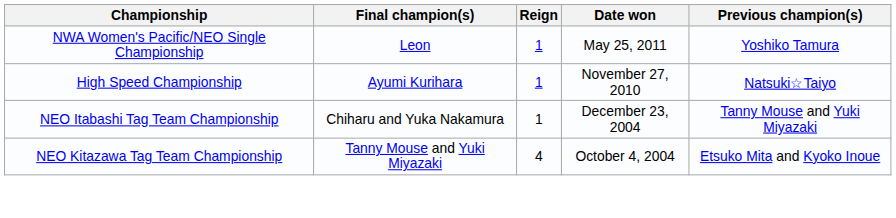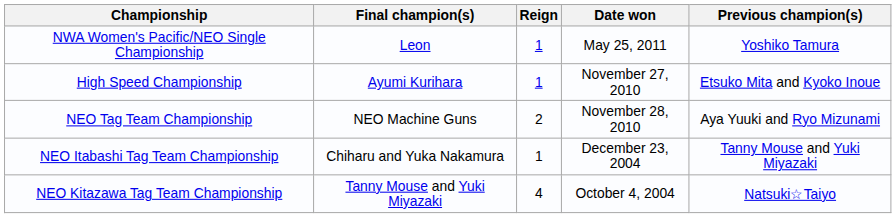 <table class="wikitable" style="text-align:center; background:#fcfdff; font-size:85%;">
 <tr>
 <th>Championship</th>
 <th>Final champion(s)</th>
 <th>Reign</th>
 <th>Date won</th>
 <th>Previous champion(s)</th>
 </tr>
 <tr>
 <td><a href='#'>NWA Women's Pacific/NEO Single Championship</a></td>
 <td><a href='#'>Leon</a></td>
 <td><a href='#'>1</a></td>
 <td>May 25, 2011</td>
 <td><a href='#'>Yoshiko Tamura</a></td>
 </tr>
 <tr>
 <td><a href='#'>High Speed Championship</a></td>
 <td><a href='#'>Ayumi Kurihara</a></td>
 <td><a href='#'>1</a></td>
 <td>November 27, 2010</td>
-<td><a href='#'>Natsuki☆Taiyo</a></td>
+<td><a href='#'>Etsuko Mita</a> and <a href='#'>Kyoko Inoue</a></td>
+</tr>
+<tr>
+<td><a href='#'>NEO Tag Team Championship</a></td>
+<td>NEO Machine Guns<br></td>
+<td>2</td>
+<td>November 28, 2010</td>
+<td>Aya Yuuki and <a href='#'>Ryo Mizunami</a></td>
 </tr>
 <tr>
 <td><a href='#'>NEO Itabashi Tag Team Championship</a></td>
 <td>Chiharu and Yuka Nakamura</td>
 <td>1<br></td>
 <td>December 23, 2004</td>
 <td><a href='#'>Tanny Mouse</a> and <a href='#'>Yuki Miyazaki</a></td>
 </tr>
 <tr>
 <td><a href='#'>NEO Kitazawa Tag Team Championship</a></td>
 <td><a href='#'>Tanny Mouse</a> and <a href='#'>Yuki Miyazaki</a></td>
 <td>4</td>
 <td>October 4, 2004</td>
-<td><a href='#'>Etsuko Mita</a> and <a href='#'>Kyoko Inoue</a></td>
+<td><a href='#'>Natsuki☆Taiyo</a></td>
 </tr>
 </table>
